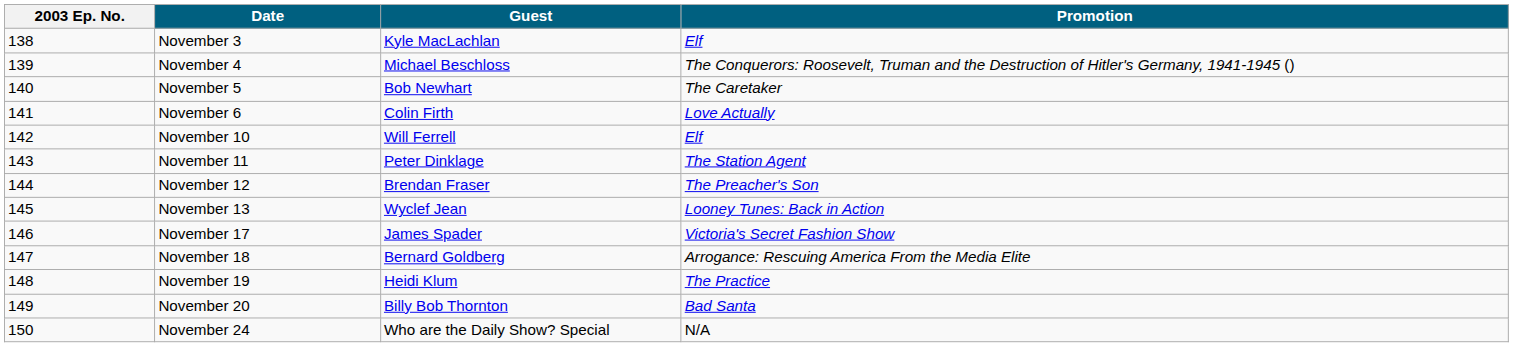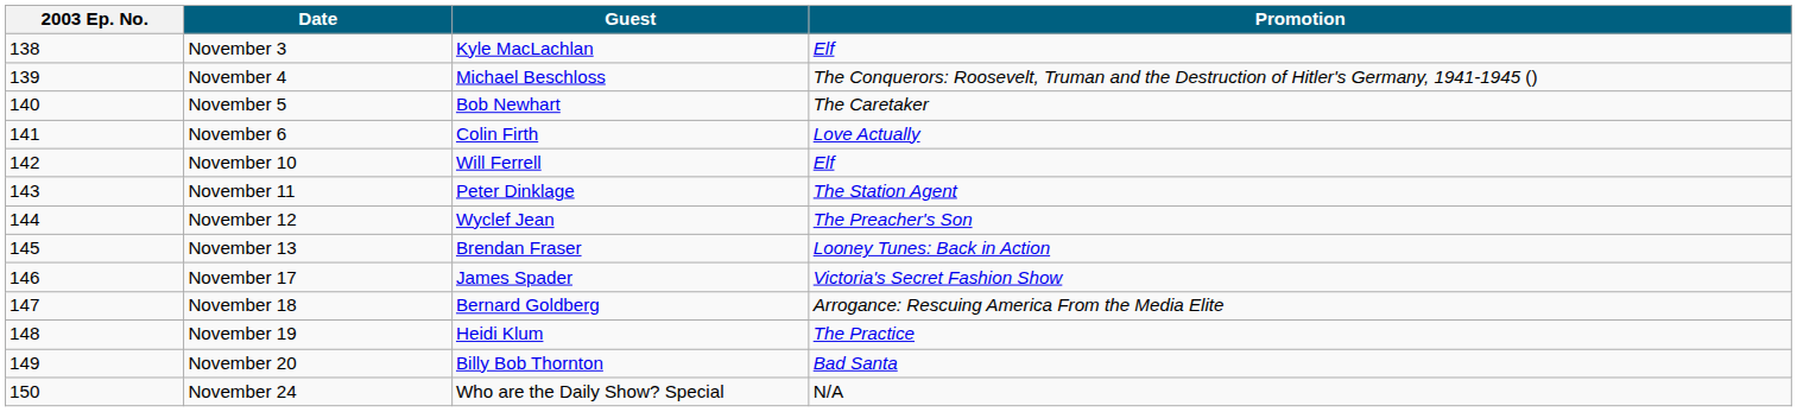 <table class="wikitable" width="100%">
 <tr bgcolor="#CCCCCC">
 <th>2003 Ep. No.</th>
 <th width="15%" style="background:#006080; color:#FFFFFF">Date</th>
 <th width="20%" style="background:#006080; color:#FFFFFF">Guest</th>
 <th width="55%" style="background:#006080; color:#FFFFFF">Promotion</th>
 </tr>
 <tr>
 <td>138</td>
 <td>November 3</td>
 <td><a href='#'>Kyle MacLachlan</a></td>
 <td><em><a href='#'>Elf</a></em></td>
 </tr>
 <tr>
 <td>139</td>
 <td>November 4</td>
 <td><a href='#'>Michael Beschloss</a></td>
 <td><em>The Conquerors: Roosevelt, Truman and the Destruction of Hitler's Germany, 1941-1945</em> ()</td>
 </tr>
 <tr>
 <td>140</td>
 <td>November 5</td>
 <td><a href='#'>Bob Newhart</a></td>
 <td><em>The Caretaker</em></td>
 </tr>
 <tr>
 <td>141</td>
 <td>November 6</td>
 <td><a href='#'>Colin Firth</a></td>
 <td><em><a href='#'>Love Actually</a></em></td>
 </tr>
 <tr>
 <td>142</td>
 <td>November 10</td>
 <td><a href='#'>Will Ferrell</a></td>
 <td><em><a href='#'>Elf</a></em></td>
 </tr>
 <tr>
 <td>143</td>
 <td>November 11</td>
 <td><a href='#'>Peter Dinklage</a></td>
 <td><em><a href='#'>The Station Agent</a></em></td>
 </tr>
 <tr>
 <td>144</td>
 <td>November 12</td>
-<td><a href='#'>Brendan Fraser</a></td>
+<td><a href='#'>Wyclef Jean</a></td>
 <td><em><a href='#'>The Preacher's Son</a></em></td>
 </tr>
 <tr>
 <td>145</td>
 <td>November 13</td>
-<td><a href='#'>Wyclef Jean</a></td>
+<td><a href='#'>Brendan Fraser</a></td>
 <td><em><a href='#'>Looney Tunes: Back in Action</a></em></td>
 </tr>
 <tr>
 <td>146</td>
 <td>November 17</td>
 <td><a href='#'>James Spader</a></td>
 <td><em><a href='#'>Victoria's Secret Fashion Show</a></em></td>
 </tr>
 <tr>
 <td>147</td>
 <td>November 18</td>
 <td><a href='#'>Bernard Goldberg</a></td>
 <td><em>Arrogance: Rescuing America From the Media Elite</em> </td>
 </tr>
 <tr>
 <td>148</td>
 <td>November 19</td>
 <td><a href='#'>Heidi Klum</a></td>
 <td><em><a href='#'>The Practice</a></em></td>
 </tr>
 <tr>
 <td>149</td>
 <td>November 20</td>
 <td><a href='#'>Billy Bob Thornton</a></td>
 <td><em><a href='#'>Bad Santa</a></em></td>
 </tr>
 <tr>
 <td>150</td>
 <td>November 24</td>
 <td>Who are the Daily Show? Special</td>
 <td>N/A</td>
 </tr>
 </table>
